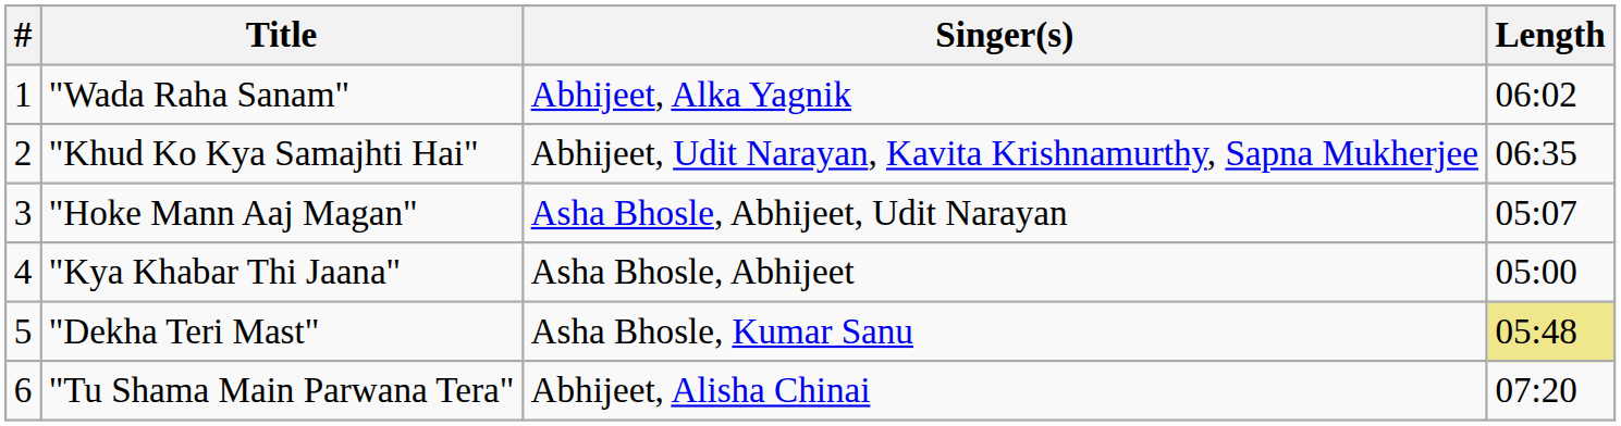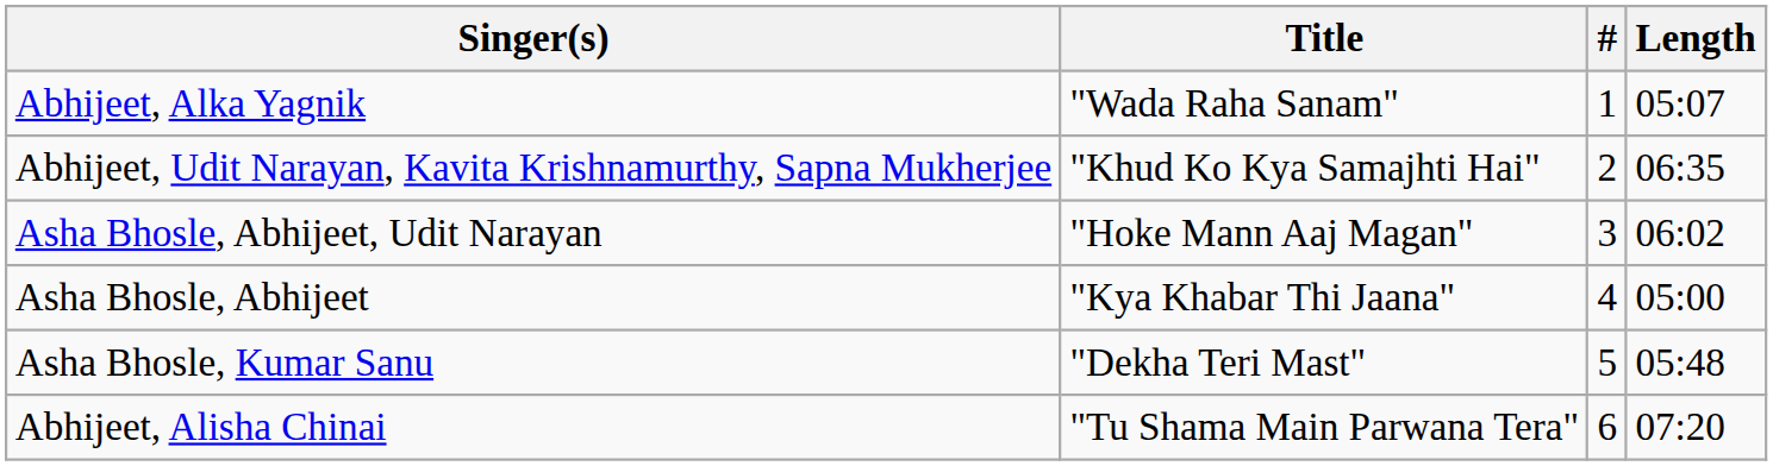 <table class="wikitable" style="font-size:95%;">
 <tr>
+<th>Singer(s)</th>
+<th>Title</th>
 <th>#</th>
-<th>Title</th>
-<th>Singer(s)</th>
 <th>Length</th>
 </tr>
 <tr>
+<td><a href='#'>Abhijeet</a>, <a href='#'>Alka Yagnik</a></td>
+<td>"Wada Raha Sanam"</td>
 <td>1</td>
-<td>"Wada Raha Sanam"</td>
-<td><a href='#'>Abhijeet</a>, <a href='#'>Alka Yagnik</a></td>
+<td>05:07</td>
+</tr>
+<tr>
+<td>Abhijeet, <a href='#'>Udit Narayan</a>, <a href='#'>Kavita Krishnamurthy</a>, <a href='#'>Sapna Mukherjee</a></td>
+<td>"Khud Ko Kya Samajhti Hai"</td>
+<td>2</td>
+<td>06:35</td>
+</tr>
+<tr>
+<td><a href='#'>Asha Bhosle</a>, Abhijeet, Udit Narayan</td>
+<td>"Hoke Mann Aaj Magan"</td>
+<td>3</td>
 <td>06:02</td>
 </tr>
 <tr>
-<td>2</td>
-<td>"Khud Ko Kya Samajhti Hai"</td>
-<td>Abhijeet, <a href='#'>Udit Narayan</a>, <a href='#'>Kavita Krishnamurthy</a>, <a href='#'>Sapna Mukherjee</a></td>
-<td>06:35</td>
-</tr>
-<tr>
-<td>3</td>
-<td>"Hoke Mann Aaj Magan"</td>
-<td><a href='#'>Asha Bhosle</a>, Abhijeet, Udit Narayan</td>
-<td>05:07</td>
-</tr>
-<tr>
+<td>Asha Bhosle, Abhijeet</td>
+<td>"Kya Khabar Thi Jaana"</td>
 <td>4</td>
-<td>"Kya Khabar Thi Jaana"</td>
-<td>Asha Bhosle, Abhijeet</td>
 <td>05:00</td>
 </tr>
 <tr>
+<td>Asha Bhosle, <a href='#'>Kumar Sanu</a></td>
+<td>"Dekha Teri Mast"</td>
 <td>5</td>
-<td>"Dekha Teri Mast"</td>
-<td>Asha Bhosle, <a href='#'>Kumar Sanu</a></td>
-<td style="background: khaki;">05:48</td>
+<td>05:48</td>
 </tr>
 <tr>
+<td>Abhijeet, <a href='#'>Alisha Chinai</a></td>
+<td>"Tu Shama Main Parwana Tera"</td>
 <td>6</td>
-<td>"Tu Shama Main Parwana Tera"</td>
-<td>Abhijeet, <a href='#'>Alisha Chinai</a></td>
 <td>07:20</td>
 </tr>
 </table>
